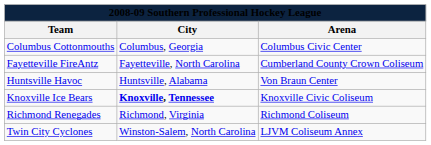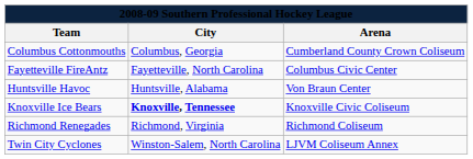 <table class="wikitable" style="width:auto">
 <tr>
 <td bgcolor="#0C2340" align="center" colspan="5"><strong><span>2008-09 Southern Professional Hockey League</span></strong></td>
 </tr>
 <tr>
 <th>Team</th>
 <th>City</th>
 <th>Arena</th>
 </tr>
 <tr>
 <td><a href='#'>Columbus Cottonmouths</a></td>
 <td><a href='#'>Columbus</a>, <a href='#'>Georgia</a></td>
-<td><a href='#'>Columbus Civic Center</a></td>
+<td><a href='#'>Cumberland County Crown Coliseum</a></td>
 </tr>
 <tr>
 <td><a href='#'>Fayetteville FireAntz</a></td>
 <td><a href='#'>Fayetteville</a>, <a href='#'>North Carolina</a></td>
-<td><a href='#'>Cumberland County Crown Coliseum</a></td>
+<td><a href='#'>Columbus Civic Center</a></td>
 </tr>
 <tr>
 <td><a href='#'>Huntsville Havoc</a></td>
 <td><a href='#'>Huntsville</a>, <a href='#'>Alabama</a></td>
 <td><a href='#'>Von Braun Center</a></td>
 </tr>
 <tr>
 <td><a href='#'>Knoxville Ice Bears</a></td>
 <td><strong><a href='#'>Knoxville</a>, <a href='#'>Tennessee</a></strong></td>
 <td><a href='#'>Knoxville Civic Coliseum</a></td>
 </tr>
 <tr>
 <td><a href='#'>Richmond Renegades</a></td>
 <td><a href='#'>Richmond</a>, <a href='#'>Virginia</a></td>
 <td><a href='#'>Richmond Coliseum</a></td>
 </tr>
 <tr>
 <td><a href='#'>Twin City Cyclones</a></td>
 <td><a href='#'>Winston-Salem</a>, <a href='#'>North Carolina</a></td>
 <td><a href='#'>LJVM Coliseum Annex</a></td>
 </tr>
 </table>
